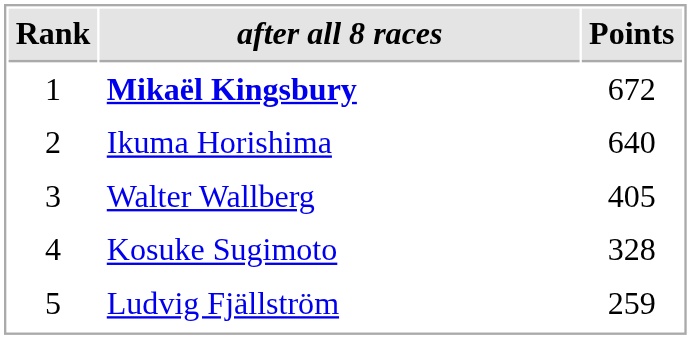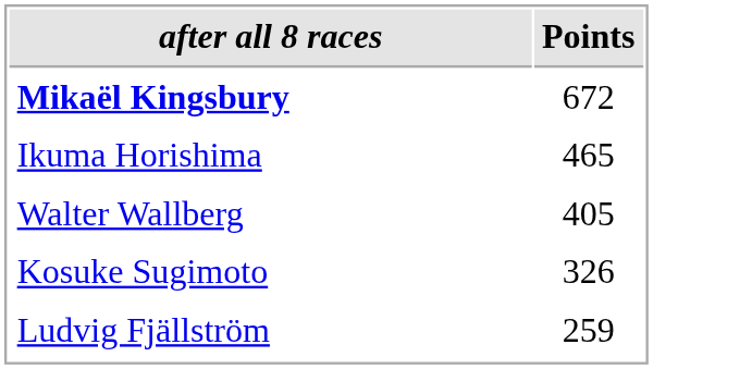 <table cellspacing="1" cellpadding="3" style="border:1px solid #aaa; font-size:86%;">
 <tr style="background:#e4e4e4;">
-<th style="border-bottom:1px solid #aaa; width:10px;">Rank</th>
 <th style="border-bottom:1px solid #aaa; width:200px;"><em>after all 8 races</em></th>
 <th style="border-bottom:1px solid #aaa; width:20px;">Points</th>
 </tr>
 <tr>
-<td align=center>1</td>
 <td><strong> <a href='#'>Mikaël Kingsbury</a></strong></td>
 <td align=center>672</td>
 </tr>
 <tr>
-<td align=center>2</td>
 <td> <a href='#'>Ikuma Horishima</a></td>
-<td align=center>640</td>
+<td align=center>465</td>
 </tr>
 <tr>
-<td align=center>3</td>
 <td> <a href='#'>Walter Wallberg</a></td>
 <td align=center>405</td>
 </tr>
 <tr>
-<td align=center>4</td>
 <td> <a href='#'>Kosuke Sugimoto</a></td>
-<td align=center>328</td>
+<td align=center>326</td>
 </tr>
 <tr>
-<td align=center>5</td>
 <td> <a href='#'>Ludvig Fjällström</a></td>
 <td align=center>259</td>
 </tr>
 </table>
